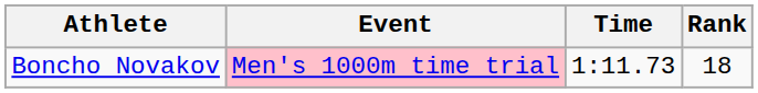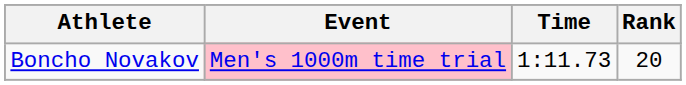 <table class=wikitable style="font-size:90%">
 <tr>
 <th>Athlete</th>
 <th>Event</th>
 <th>Time</th>
 <th>Rank</th>
 </tr>
 <tr align=center>
 <td align=left><a href='#'>Boncho Novakov</a></td>
 <td align=left style="background: pink;"><a href='#'>Men's 1000m time trial</a></td>
 <td>1:11.73</td>
-<td>18</td>
+<td>20</td>
 </tr>
 </table>
